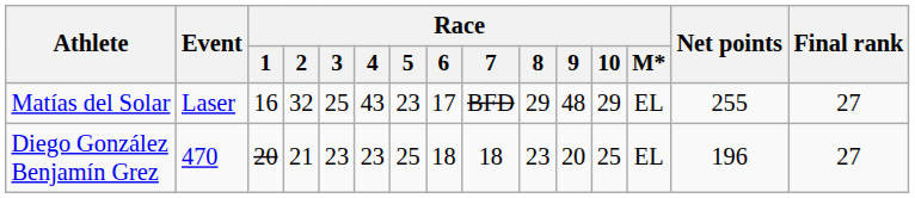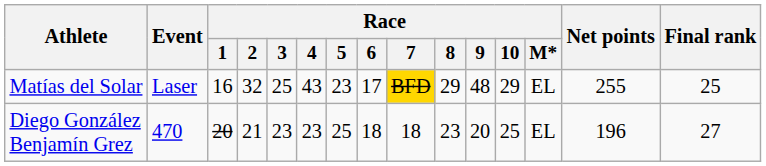 <table class="wikitable" style="font-size:90%">
 <tr>
 <th rowspan="2">Athlete</th>
 <th rowspan="2">Event</th>
 <th colspan=11>Race</th>
 <th rowspan=2>Net points</th>
 <th rowspan=2>Final rank</th>
 </tr>
 <tr style="font-size:95%">
 <th>1</th>
 <th>2</th>
 <th>3</th>
 <th>4</th>
 <th>5</th>
 <th>6</th>
 <th>7</th>
 <th>8</th>
 <th>9</th>
 <th>10</th>
 <th>M*</th>
 </tr>
 <tr align=center>
 <td align=left><a href='#'>Matías del Solar</a></td>
 <td align=left><a href='#'>Laser</a></td>
 <td>16</td>
 <td>32</td>
 <td>25</td>
 <td>43</td>
 <td>23</td>
 <td>17</td>
-<td><s>BFD</s></td>
+<td style="background: gold;"><s>BFD</s></td>
 <td>29</td>
 <td>48</td>
 <td>29</td>
 <td>EL</td>
 <td>255</td>
-<td>27</td>
+<td>25</td>
 </tr>
 <tr align=center>
 <td align=left><a href='#'>Diego González</a><br><a href='#'>Benjamín Grez</a></td>
 <td align=left><a href='#'>470</a></td>
 <td><s>20</s></td>
 <td>21</td>
 <td>23</td>
 <td>23</td>
 <td>25</td>
 <td>18</td>
 <td>18</td>
 <td>23</td>
 <td>20</td>
 <td>25</td>
 <td>EL</td>
 <td>196</td>
 <td>27</td>
 </tr>
 </table>
